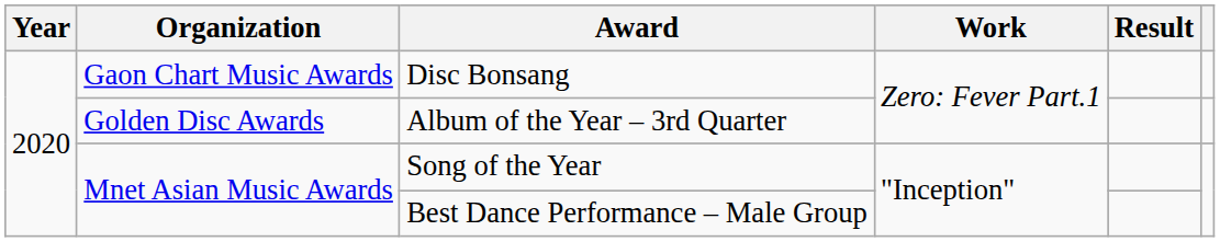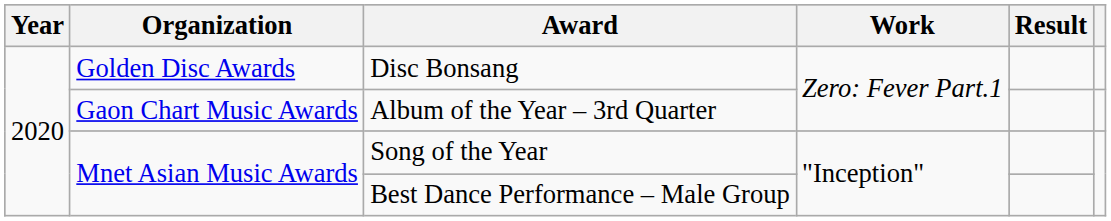 <table class="wikitable sortable">
 <tr>
 <th>Year</th>
 <th>Organization</th>
 <th>Award</th>
 <th>Work</th>
 <th>Result</th>
 <th class="unsortable"></th>
 </tr>
 <tr>
 <td rowspan="4">2020</td>
-<td><a href='#'>Gaon Chart Music Awards</a></td>
+<td><a href='#'>Golden Disc Awards</a></td>
 <td>Disc Bonsang</td>
 <td rowspan="2"><em>Zero: Fever Part.1</em></td>
 <td></td>
 <td></td>
 </tr>
 <tr>
-<td><a href='#'>Golden Disc Awards</a></td>
+<td><a href='#'>Gaon Chart Music Awards</a></td>
 <td>Album of the Year – 3rd Quarter</td>
 <td></td>
 <td></td>
 </tr>
 <tr>
 <td rowspan="2"><a href='#'>Mnet Asian Music Awards</a></td>
 <td>Song of the Year</td>
 <td rowspan="2">"Inception"</td>
 <td></td>
 <td rowspan="2"></td>
 </tr>
 <tr>
 <td>Best Dance Performance – Male Group</td>
 <td></td>
 </tr>
 </table>
